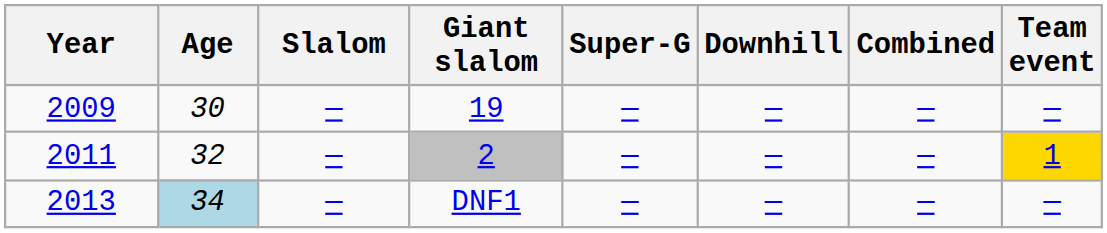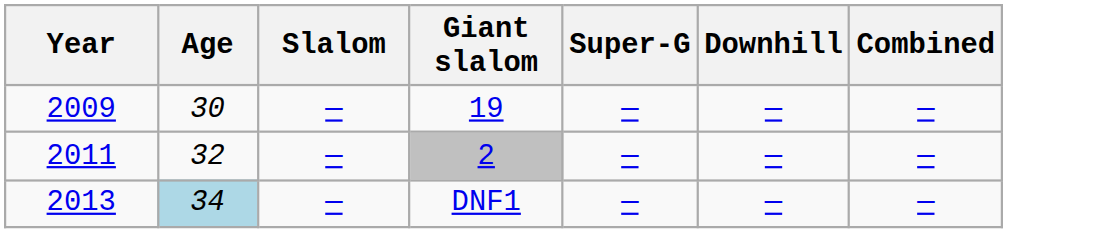 <table class=wikitable style="text-align:center">
 <tr>
 <th>  Year  </th>
 <th> Age </th>
 <th> Slalom </th>
 <th> Giant <br> slalom </th>
 <th>Super-G</th>
 <th>Downhill</th>
 <th>Combined</th>
-<th>Team<br>event</th>
 </tr>
 <tr>
 <td><a href='#'>2009</a></td>
 <td><em>30</em></td>
 <td><a href='#'>—</a></td>
 <td><a href='#'>19</a></td>
-<td><a href='#'>—</a></td>
 <td><a href='#'>—</a></td>
 <td><a href='#'>—</a></td>
 <td><a href='#'>—</a></td>
 </tr>
 <tr>
 <td><a href='#'>2011</a></td>
 <td><em>32</em></td>
 <td><a href='#'>—</a></td>
 <td bgcolor="silver"><a href='#'>2</a></td>
 <td><a href='#'>—</a></td>
 <td><a href='#'>—</a></td>
 <td><a href='#'>—</a></td>
-<td style="background:gold;"><a href='#'>1</a></td>
 </tr>
 <tr>
 <td><a href='#'>2013</a></td>
 <td style="background: lightblue;"><em>34</em></td>
 <td><a href='#'>—</a></td>
 <td><a href='#'>DNF1</a></td>
 <td><a href='#'>—</a></td>
 <td><a href='#'>—</a></td>
 <td><a href='#'>—</a></td>
-<td><a href='#'>—</a></td>
 </tr>
 </table>
